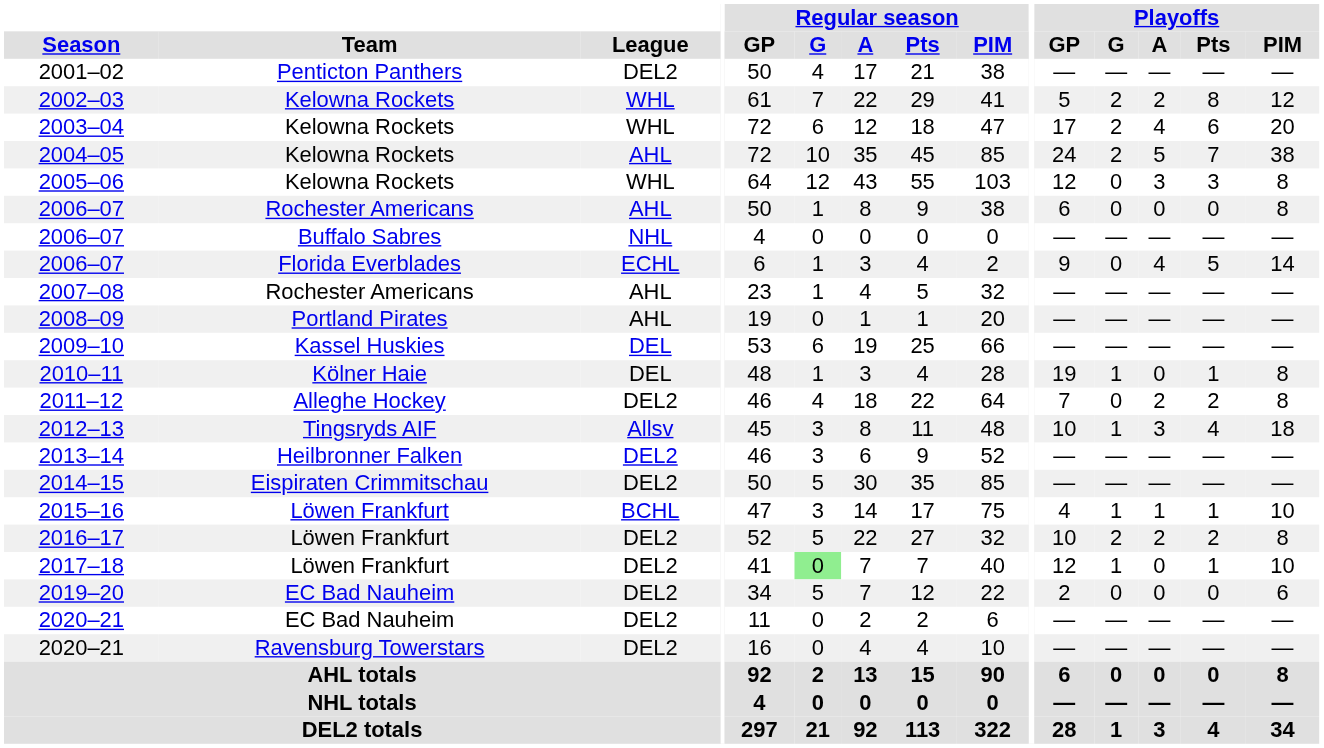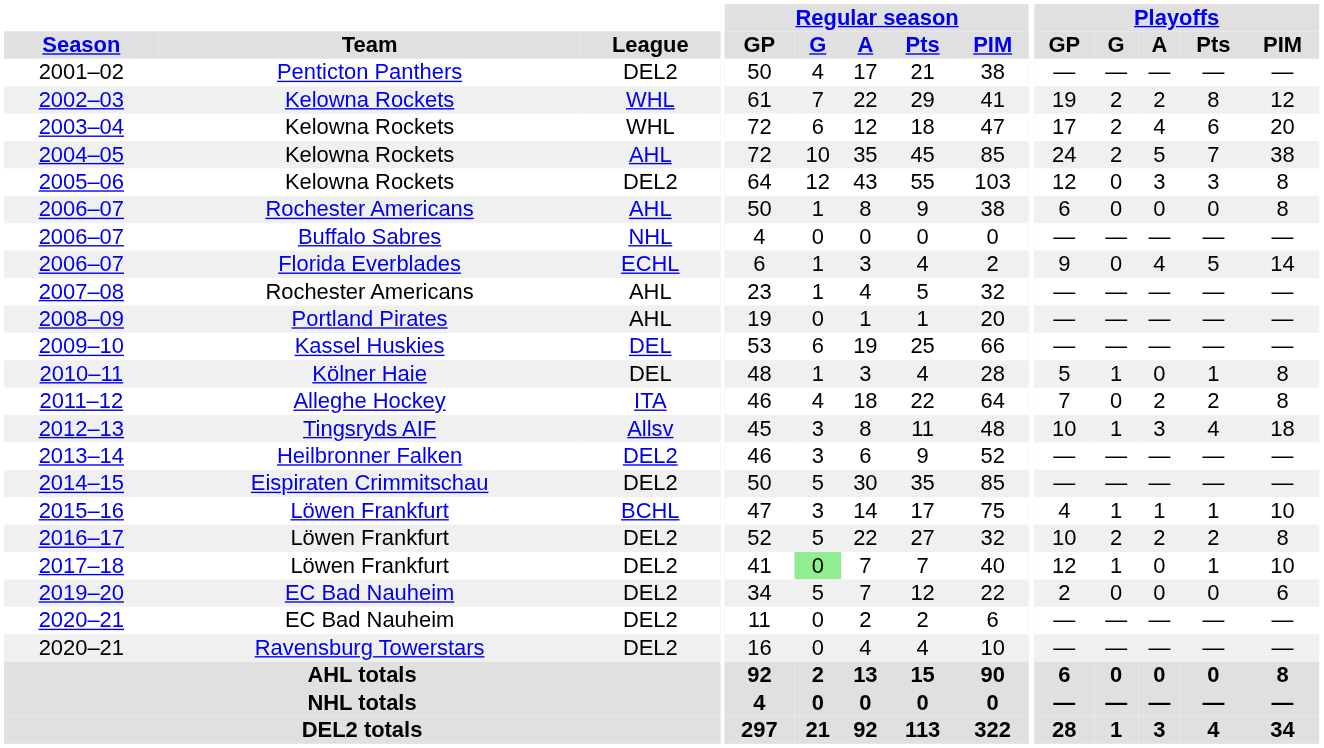 <table border="0" cellpadding="1" cellspacing="0" style="text-align:center; width:60em">
 <tr bgcolor="#e0e0e0">
 <th colspan="3" bgcolor="#ffffff"></th>
 <th rowspan="100" bgcolor="#ffffff"></th>
 <th colspan="5"><a href='#'>Regular season</a></th>
 <th rowspan="100" bgcolor="#ffffff"></th>
 <th colspan="5"><a href='#'>Playoffs</a></th>
 </tr>
 <tr bgcolor="#e0e0e0">
 <th><a href='#'>Season</a></th>
 <th>Team</th>
 <th>League</th>
 <th>GP</th>
 <th><a href='#'>G</a></th>
 <th><a href='#'>A</a></th>
 <th><a href='#'>Pts</a></th>
 <th><a href='#'>PIM</a></th>
 <th>GP</th>
 <th>G</th>
 <th>A</th>
 <th>Pts</th>
 <th>PIM</th>
 </tr>
 <tr>
 <td>2001–02</td>
 <td><a href='#'>Penticton Panthers</a></td>
 <td>DEL2</td>
 <td>50</td>
 <td>4</td>
 <td>17</td>
 <td>21</td>
 <td>38</td>
 <td>—</td>
 <td>—</td>
 <td>—</td>
 <td>—</td>
 <td>—</td>
 </tr>
 <tr bgcolor="#f0f0f0">
 <td><a href='#'>2002–03</a></td>
 <td><a href='#'>Kelowna Rockets</a></td>
 <td><a href='#'>WHL</a></td>
 <td>61</td>
 <td>7</td>
 <td>22</td>
 <td>29</td>
 <td>41</td>
-<td>5</td>
+<td>19</td>
 <td>2</td>
 <td>2</td>
 <td>8</td>
 <td>12</td>
 </tr>
 <tr>
 <td><a href='#'>2003–04</a></td>
 <td>Kelowna Rockets</td>
 <td>WHL</td>
 <td>72</td>
 <td>6</td>
 <td>12</td>
 <td>18</td>
 <td>47</td>
 <td>17</td>
 <td>2</td>
 <td>4</td>
 <td>6</td>
 <td>20</td>
 </tr>
 <tr bgcolor="#f0f0f0">
 <td><a href='#'>2004–05</a></td>
 <td>Kelowna Rockets</td>
 <td><a href='#'>AHL</a></td>
 <td>72</td>
 <td>10</td>
 <td>35</td>
 <td>45</td>
 <td>85</td>
 <td>24</td>
 <td>2</td>
 <td>5</td>
 <td>7</td>
 <td>38</td>
 </tr>
 <tr>
 <td><a href='#'>2005–06</a></td>
 <td>Kelowna Rockets</td>
-<td>WHL</td>
+<td>DEL2</td>
 <td>64</td>
 <td>12</td>
 <td>43</td>
 <td>55</td>
 <td>103</td>
 <td>12</td>
 <td>0</td>
 <td>3</td>
 <td>3</td>
 <td>8</td>
 </tr>
 <tr bgcolor="#f0f0f0">
 <td><a href='#'>2006–07</a></td>
 <td><a href='#'>Rochester Americans</a></td>
 <td><a href='#'>AHL</a></td>
 <td>50</td>
 <td>1</td>
 <td>8</td>
 <td>9</td>
 <td>38</td>
 <td>6</td>
 <td>0</td>
 <td>0</td>
 <td>0</td>
 <td>8</td>
 </tr>
 <tr>
 <td><a href='#'>2006–07</a></td>
 <td><a href='#'>Buffalo Sabres</a></td>
 <td><a href='#'>NHL</a></td>
 <td>4</td>
 <td>0</td>
 <td>0</td>
 <td>0</td>
 <td>0</td>
 <td>—</td>
 <td>—</td>
 <td>—</td>
 <td>—</td>
 <td>—</td>
 </tr>
 <tr bgcolor="#f0f0f0">
 <td><a href='#'>2006–07</a></td>
 <td><a href='#'>Florida Everblades</a></td>
 <td><a href='#'>ECHL</a></td>
 <td>6</td>
 <td>1</td>
 <td>3</td>
 <td>4</td>
 <td>2</td>
 <td>9</td>
 <td>0</td>
 <td>4</td>
 <td>5</td>
 <td>14</td>
 </tr>
 <tr>
 <td><a href='#'>2007–08</a></td>
 <td>Rochester Americans</td>
 <td>AHL</td>
 <td>23</td>
 <td>1</td>
 <td>4</td>
 <td>5</td>
 <td>32</td>
 <td>—</td>
 <td>—</td>
 <td>—</td>
 <td>—</td>
 <td>—</td>
 </tr>
 <tr bgcolor="#f0f0f0">
 <td><a href='#'>2008–09</a></td>
 <td><a href='#'>Portland Pirates</a></td>
 <td>AHL</td>
 <td>19</td>
 <td>0</td>
 <td>1</td>
 <td>1</td>
 <td>20</td>
 <td>—</td>
 <td>—</td>
 <td>—</td>
 <td>—</td>
 <td>—</td>
 </tr>
 <tr>
 <td><a href='#'>2009–10</a></td>
 <td><a href='#'>Kassel Huskies</a></td>
 <td><a href='#'>DEL</a></td>
 <td>53</td>
 <td>6</td>
 <td>19</td>
 <td>25</td>
 <td>66</td>
 <td>—</td>
 <td>—</td>
 <td>—</td>
 <td>—</td>
 <td>—</td>
 </tr>
 <tr bgcolor="#f0f0f0">
 <td><a href='#'>2010–11</a></td>
 <td><a href='#'>Kölner Haie</a></td>
 <td>DEL</td>
 <td>48</td>
 <td>1</td>
 <td>3</td>
 <td>4</td>
 <td>28</td>
-<td>19</td>
+<td>5</td>
 <td>1</td>
 <td>0</td>
 <td>1</td>
 <td>8</td>
 </tr>
 <tr>
 <td><a href='#'>2011–12</a></td>
 <td><a href='#'>Alleghe Hockey</a></td>
-<td>DEL2</td>
+<td><a href='#'>ITA</a></td>
 <td>46</td>
 <td>4</td>
 <td>18</td>
 <td>22</td>
 <td>64</td>
 <td>7</td>
 <td>0</td>
 <td>2</td>
 <td>2</td>
 <td>8</td>
 </tr>
 <tr bgcolor="#f0f0f0">
 <td><a href='#'>2012–13</a></td>
 <td><a href='#'>Tingsryds AIF</a></td>
 <td><a href='#'>Allsv</a></td>
 <td>45</td>
 <td>3</td>
 <td>8</td>
 <td>11</td>
 <td>48</td>
 <td>10</td>
 <td>1</td>
 <td>3</td>
 <td>4</td>
 <td>18</td>
 </tr>
 <tr>
 <td><a href='#'>2013–14</a></td>
 <td><a href='#'>Heilbronner Falken</a></td>
 <td><a href='#'>DEL2</a></td>
 <td>46</td>
 <td>3</td>
 <td>6</td>
 <td>9</td>
 <td>52</td>
 <td>—</td>
 <td>—</td>
 <td>—</td>
 <td>—</td>
 <td>—</td>
 </tr>
 <tr bgcolor="#f0f0f0">
 <td><a href='#'>2014–15</a></td>
 <td><a href='#'>Eispiraten Crimmitschau</a></td>
 <td>DEL2</td>
 <td>50</td>
 <td>5</td>
 <td>30</td>
 <td>35</td>
 <td>85</td>
 <td>—</td>
 <td>—</td>
 <td>—</td>
 <td>—</td>
 <td>—</td>
 </tr>
 <tr>
 <td><a href='#'>2015–16</a></td>
 <td><a href='#'>Löwen Frankfurt</a></td>
 <td><a href='#'>BCHL</a></td>
 <td>47</td>
 <td>3</td>
 <td>14</td>
 <td>17</td>
 <td>75</td>
 <td>4</td>
 <td>1</td>
 <td>1</td>
 <td>1</td>
 <td>10</td>
 </tr>
 <tr bgcolor="#f0f0f0">
 <td><a href='#'>2016–17</a></td>
 <td>Löwen Frankfurt</td>
 <td>DEL2</td>
 <td>52</td>
 <td>5</td>
 <td>22</td>
 <td>27</td>
 <td>32</td>
 <td>10</td>
 <td>2</td>
 <td>2</td>
 <td>2</td>
 <td>8</td>
 </tr>
 <tr>
 <td><a href='#'>2017–18</a></td>
 <td>Löwen Frankfurt</td>
 <td>DEL2</td>
 <td>41</td>
 <td style="background: lightgreen;">0</td>
 <td>7</td>
 <td>7</td>
 <td>40</td>
 <td>12</td>
 <td>1</td>
 <td>0</td>
 <td>1</td>
 <td>10</td>
 </tr>
 <tr bgcolor="#f0f0f0">
 <td><a href='#'>2019–20</a></td>
 <td><a href='#'>EC Bad Nauheim</a></td>
 <td>DEL2</td>
 <td>34</td>
 <td>5</td>
 <td>7</td>
 <td>12</td>
 <td>22</td>
 <td>2</td>
 <td>0</td>
 <td>0</td>
 <td>0</td>
 <td>6</td>
 </tr>
 <tr>
 <td><a href='#'>2020–21</a></td>
 <td>EC Bad Nauheim</td>
 <td>DEL2</td>
 <td>11</td>
 <td>0</td>
 <td>2</td>
 <td>2</td>
 <td>6</td>
 <td>—</td>
 <td>—</td>
 <td>—</td>
 <td>—</td>
 <td>—</td>
 </tr>
 <tr bgcolor="#f0f0f0">
 <td>2020–21</td>
 <td><a href='#'>Ravensburg Towerstars</a></td>
 <td>DEL2</td>
 <td>16</td>
 <td>0</td>
 <td>4</td>
 <td>4</td>
 <td>10</td>
 <td>—</td>
 <td>—</td>
 <td>—</td>
 <td>—</td>
 <td>—</td>
 </tr>
 <tr bgcolor="#e0e0e0">
 <th colspan="3">AHL totals</th>
 <th>92</th>
 <th>2</th>
 <th>13</th>
 <th>15</th>
 <th>90</th>
 <th>6</th>
 <th>0</th>
 <th>0</th>
 <th>0</th>
 <th>8</th>
 </tr>
 <tr bgcolor="#e0e0e0">
 <th colspan="3">NHL totals</th>
 <th>4</th>
 <th>0</th>
 <th>0</th>
 <th>0</th>
 <th>0</th>
 <th>—</th>
 <th>—</th>
 <th>—</th>
 <th>—</th>
 <th>—</th>
 </tr>
 <tr bgcolor="#e0e0e0">
 <th colspan="3">DEL2 totals</th>
 <th>297</th>
 <th>21</th>
 <th>92</th>
 <th>113</th>
 <th>322</th>
 <th>28</th>
 <th>1</th>
 <th>3</th>
 <th>4</th>
 <th>34</th>
 </tr>
 </table>
